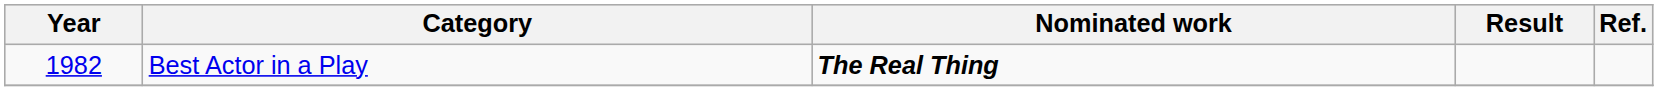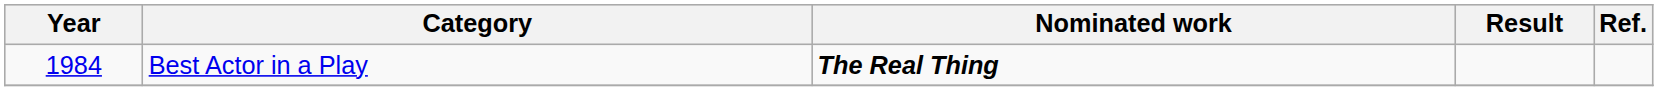 <table class=wikitable>
 <tr>
 <th scope="col" style="width:5em;">Year</th>
 <th scope="col" style="width:26em;">Category</th>
 <th scope="col" style="width:25em;">Nominated work</th>
 <th scope="col" style="width:5em;">Result</th>
 <th>Ref.</th>
 </tr>
 <tr>
-<td style="text-align:center;"><a href='#'>1982</a></td>
+<td style="text-align:center;"><a href='#'>1984</a></td>
 <td><a href='#'>Best Actor in a Play</a></td>
 <td><strong><em>The Real Thing</em></strong></td>
 <td></td>
 <td style="text-align:center;"></td>
 </tr>
 <tr>
 </tr>
 </table>
